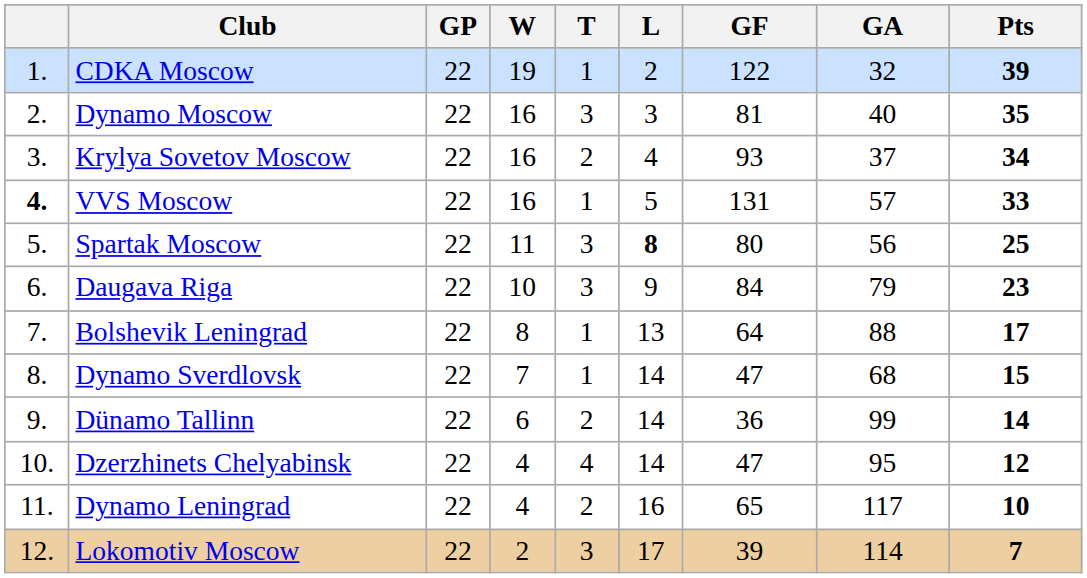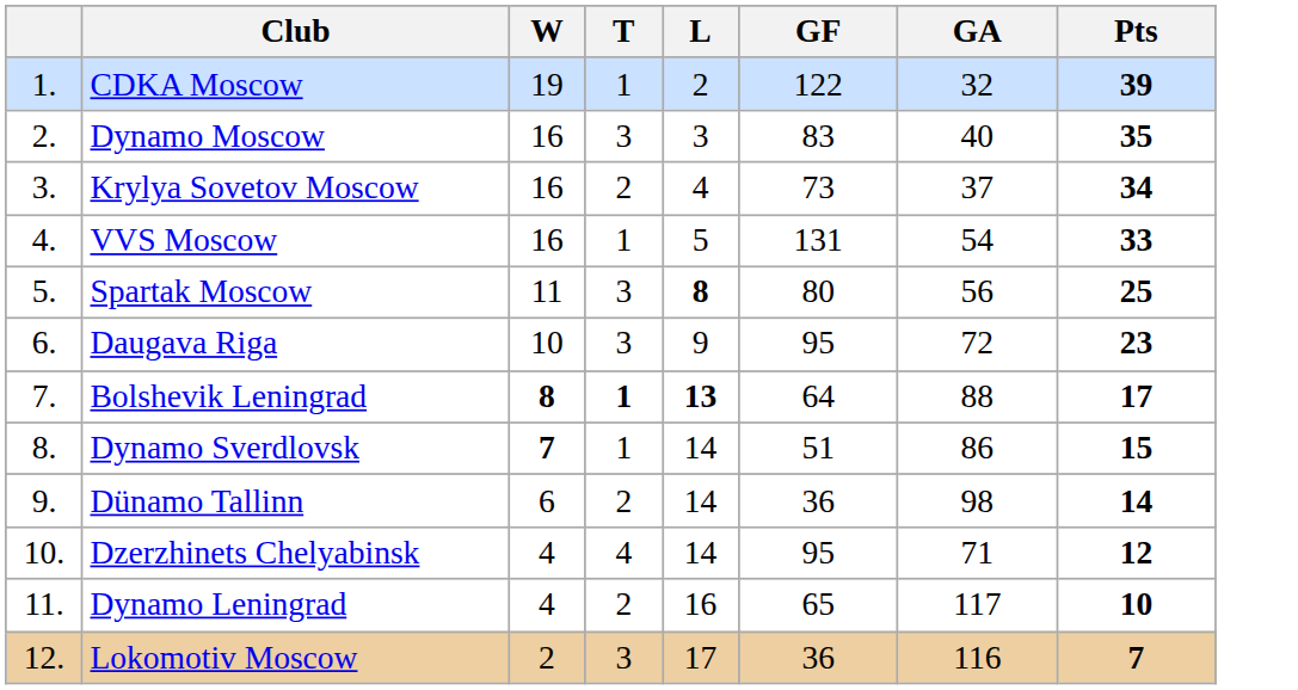 <table class="wikitable">
 <tr>
 <th width="30"></th>
 <th width="200">Club</th>
-<th width="30">GP</th>
 <th width="30">W</th>
 <th width="30">T</th>
 <th width="30">L</th>
 <th width="70">GF</th>
 <th width="70">GA</th>
 <th width="70">Pts</th>
 </tr>
 <tr bgcolor="#CAE1FF" align="center">
 <td>1.</td>
 <td align="left"><a href='#'>CDKA Moscow</a></td>
-<td>22</td>
 <td>19</td>
 <td>1</td>
 <td>2</td>
 <td>122</td>
 <td>32</td>
 <td><strong>39</strong></td>
 </tr>
 <tr bgcolor="#FFFFFF" align="center">
 <td>2.</td>
 <td align="left"><a href='#'>Dynamo Moscow</a></td>
-<td>22</td>
 <td>16</td>
 <td>3</td>
 <td>3</td>
-<td>81</td>
+<td>83</td>
 <td>40</td>
 <td><strong>35</strong></td>
 </tr>
 <tr bgcolor="#FFFFFF" align="center">
 <td>3.</td>
 <td align="left"><a href='#'>Krylya Sovetov Moscow</a></td>
-<td>22</td>
 <td>16</td>
 <td>2</td>
 <td>4</td>
-<td>93</td>
+<td>73</td>
 <td>37</td>
 <td><strong>34</strong></td>
 </tr>
 <tr bgcolor="#FFFFFF" align="center">
-<td><strong>4.</strong></td>
+<td>4.</td>
 <td align="left"><a href='#'>VVS Moscow</a></td>
-<td>22</td>
 <td>16</td>
 <td>1</td>
 <td>5</td>
 <td>131</td>
-<td>57</td>
+<td>54</td>
 <td><strong>33</strong></td>
 </tr>
 <tr bgcolor="#FFFFFF" align="center">
 <td>5.</td>
 <td align="left"><a href='#'>Spartak Moscow</a></td>
-<td>22</td>
 <td>11</td>
 <td>3</td>
 <td><strong>8</strong></td>
 <td>80</td>
 <td>56</td>
 <td><strong>25</strong></td>
 </tr>
 <tr bgcolor="#FFFFFF" align="center">
 <td>6.</td>
 <td align="left"><a href='#'>Daugava Riga</a></td>
-<td>22</td>
 <td>10</td>
 <td>3</td>
 <td>9</td>
-<td>84</td>
-<td>79</td>
+<td>95</td>
+<td>72</td>
 <td><strong>23</strong></td>
 </tr>
 <tr bgcolor="#FFFFFF" align="center">
 <td>7.</td>
 <td align="left"><a href='#'>Bolshevik Leningrad</a></td>
-<td>22</td>
-<td>8</td>
-<td>1</td>
-<td>13</td>
+<td><strong>8</strong></td>
+<td><strong>1</strong></td>
+<td><strong>13</strong></td>
 <td>64</td>
 <td>88</td>
 <td><strong>17</strong></td>
 </tr>
 <tr bgcolor="#FFFFFF" align="center">
 <td>8.</td>
 <td align="left"><a href='#'>Dynamo Sverdlovsk</a></td>
-<td>22</td>
-<td>7</td>
+<td><strong>7</strong></td>
 <td>1</td>
 <td>14</td>
-<td>47</td>
-<td>68</td>
+<td>51</td>
+<td>86</td>
 <td><strong>15</strong></td>
 </tr>
 <tr bgcolor="#FFFFFF" align="center">
 <td>9.</td>
 <td align="left"><a href='#'>Dünamo Tallinn</a></td>
-<td>22</td>
 <td>6</td>
 <td>2</td>
 <td>14</td>
 <td>36</td>
-<td>99</td>
+<td>98</td>
 <td><strong>14</strong></td>
 </tr>
 <tr bgcolor="#FFFFFF" align="center">
 <td>10.</td>
 <td align="left"><a href='#'>Dzerzhinets Chelyabinsk</a></td>
-<td>22</td>
 <td>4</td>
 <td>4</td>
 <td>14</td>
-<td>47</td>
 <td>95</td>
+<td>71</td>
 <td><strong>12</strong></td>
 </tr>
 <tr bgcolor="#FFFFFF" align="center">
 <td>11.</td>
 <td align="left"><a href='#'>Dynamo Leningrad</a></td>
-<td>22</td>
 <td>4</td>
 <td>2</td>
 <td>16</td>
 <td>65</td>
 <td>117</td>
 <td><strong>10</strong></td>
 </tr>
 <tr bgcolor="#EECFA1" align="center">
 <td>12.</td>
 <td align="left"><a href='#'>Lokomotiv Moscow</a></td>
-<td>22</td>
 <td>2</td>
 <td>3</td>
 <td>17</td>
-<td>39</td>
-<td>114</td>
+<td>36</td>
+<td>116</td>
 <td><strong>7</strong></td>
 </tr>
 </table>
